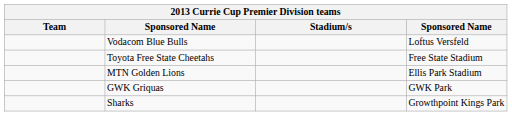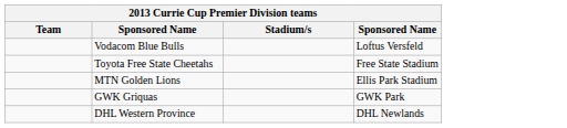 <table class="wikitable collapsible sortable" style="line-height:110%;">
 <tr>
 <th colspan=4>2013 Currie Cup Premier Division teams</th>
 </tr>
 <tr>
 <th width="20%">Team</th>
 <th width="30%">Sponsored Name</th>
 <th width="30%">Stadium/s</th>
 <th width="20%">Sponsored Name</th>
 </tr>
 <tr>
 <td></td>
 <td>Vodacom Blue Bulls</td>
 <td></td>
 <td>Loftus Versfeld</td>
 </tr>
 <tr>
 <td></td>
 <td>Toyota Free State Cheetahs</td>
 <td></td>
 <td>Free State Stadium</td>
 </tr>
 <tr>
 <td></td>
 <td>MTN Golden Lions</td>
 <td></td>
 <td>Ellis Park Stadium</td>
 </tr>
 <tr>
 <td></td>
 <td>GWK Griquas</td>
 <td></td>
 <td>GWK Park</td>
 </tr>
 <tr>
 <td></td>
-<td>Sharks</td>
+<td>DHL Western Province</td>
 <td></td>
-<td>Growthpoint Kings Park</td>
+<td>DHL Newlands</td>
 </tr>
 </table>
